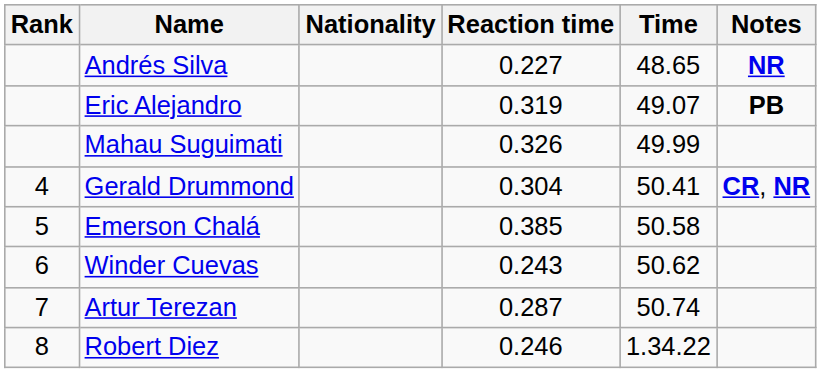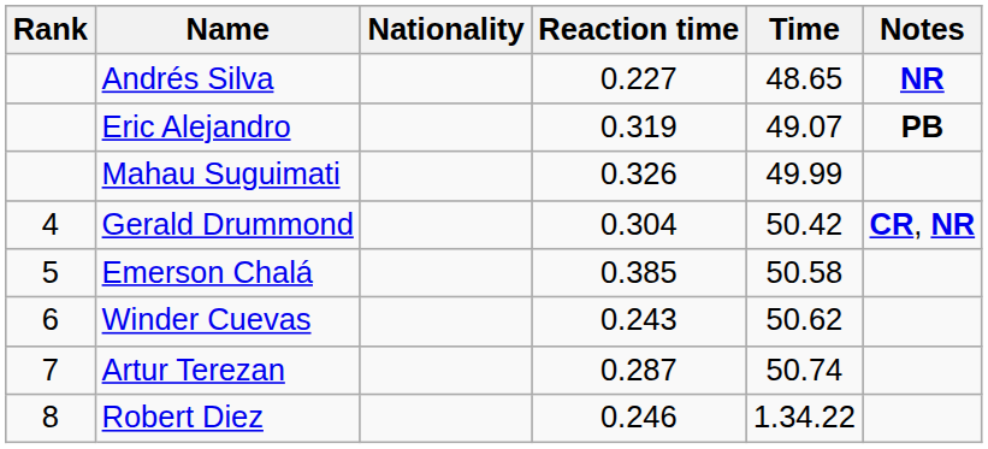 <table class="wikitable sortable" style="text-align:center">
 <tr>
 <th>Rank</th>
 <th>Name</th>
 <th>Nationality</th>
 <th>Reaction time</th>
 <th>Time</th>
 <th>Notes</th>
 </tr>
 <tr>
 <td></td>
 <td align=left><a href='#'>Andrés Silva</a></td>
 <td align=left></td>
 <td>0.227</td>
 <td>48.65</td>
 <td><a href='#'><strong>NR</strong></a></td>
 </tr>
 <tr>
 <td></td>
 <td align=left><a href='#'>Eric Alejandro</a></td>
 <td align=left></td>
 <td>0.319</td>
 <td>49.07</td>
 <td><strong>PB</strong></td>
 </tr>
 <tr>
 <td></td>
 <td align=left><a href='#'>Mahau Suguimati</a></td>
 <td align=left></td>
 <td>0.326</td>
 <td>49.99</td>
 <td></td>
 </tr>
 <tr>
 <td>4</td>
 <td align=left><a href='#'>Gerald Drummond</a></td>
 <td align=left></td>
 <td>0.304</td>
-<td>50.41</td>
+<td>50.42</td>
 <td><a href='#'><strong>CR</strong></a>, <a href='#'><strong>NR</strong></a></td>
 </tr>
 <tr>
 <td>5</td>
 <td align=left><a href='#'>Emerson Chalá</a></td>
 <td align=left></td>
 <td>0.385</td>
 <td>50.58</td>
 <td></td>
 </tr>
 <tr>
 <td>6</td>
 <td align=left><a href='#'>Winder Cuevas</a></td>
 <td align=left></td>
 <td>0.243</td>
 <td>50.62</td>
 <td></td>
 </tr>
 <tr>
 <td>7</td>
 <td align=left><a href='#'>Artur Terezan</a></td>
 <td align=left></td>
 <td>0.287</td>
 <td>50.74</td>
 <td></td>
 </tr>
 <tr>
 <td>8</td>
 <td align=left><a href='#'>Robert Diez</a></td>
 <td align=left></td>
 <td>0.246</td>
 <td>1.34.22</td>
 <td></td>
 </tr>
 </table>
